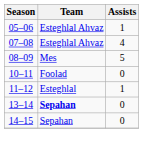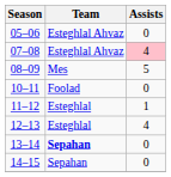 <table class="wikitable" style="text-align: center;">
 <tr>
 <th>Season</th>
 <th>Team</th>
 <th>Assists</th>
 </tr>
 <tr>
 <td><a href='#'>05–06</a></td>
 <td align="left"><a href='#'>Esteghlal Ahvaz</a></td>
-<td>1</td>
+<td>0</td>
 </tr>
 <tr>
 <td><a href='#'>07–08</a></td>
 <td align="left"><a href='#'>Esteghlal Ahvaz</a></td>
-<td>4</td>
+<td style="background: pink;">4</td>
 </tr>
 <tr>
 <td><a href='#'>08–09</a></td>
 <td align="left"><a href='#'>Mes</a></td>
 <td>5</td>
 </tr>
 <tr>
 <td><a href='#'>10–11</a></td>
 <td align="left"><a href='#'>Foolad</a></td>
 <td>0</td>
 </tr>
 <tr>
 <td><a href='#'>11–12</a></td>
 <td align="left"><a href='#'>Esteghlal</a></td>
 <td>1</td>
 </tr>
 <tr>
+<td><a href='#'>12–13</a></td>
+<td align="left"><a href='#'>Esteghlal</a></td>
+<td>4</td>
+</tr>
+<tr>
 <td><a href='#'>13–14</a></td>
 <td align="left"><strong><a href='#'>Sepahan</a></strong></td>
 <td>0</td>
 </tr>
 <tr>
 <td><a href='#'>14–15</a></td>
 <td align="left"><a href='#'>Sepahan</a></td>
 <td>0</td>
 </tr>
 <tr>
 </tr>
 </table>
